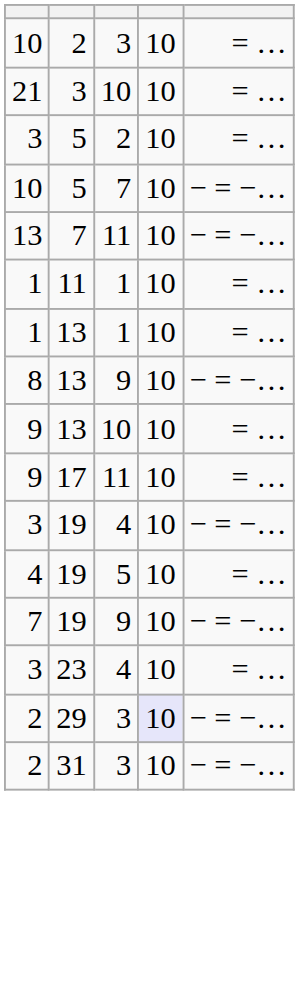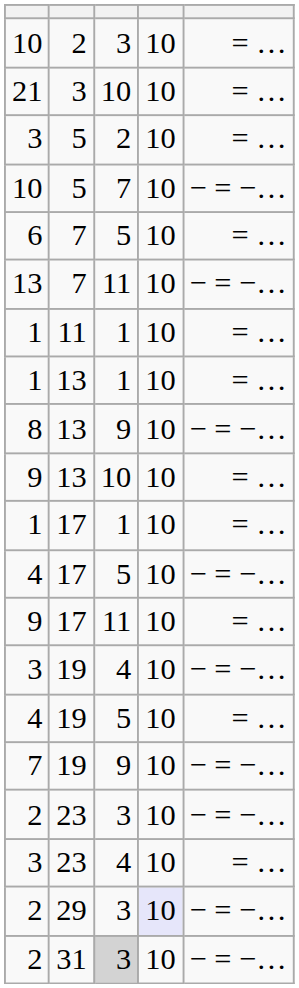 <table class="wikitable sortable" style="text-align: right">
 <tr>
 <th></th>
 <th></th>
 <th></th>
 <th></th>
 <th></th>
 </tr>
 <tr>
 <td>10</td>
 <td>2</td>
 <td>3</td>
 <td>10</td>
 <td> = …</td>
 </tr>
 <tr>
 <td>21</td>
 <td>3</td>
 <td>10</td>
 <td>10</td>
 <td> = …</td>
 </tr>
 <tr>
 <td>3</td>
 <td>5</td>
 <td>2</td>
 <td>10</td>
 <td> = …</td>
 </tr>
 <tr>
 <td>10</td>
 <td>5</td>
 <td>7</td>
 <td>10</td>
 <td>− = −…</td>
 </tr>
 <tr>
+<td>6</td>
+<td>7</td>
+<td>5</td>
+<td>10</td>
+<td> = …</td>
+</tr>
+<tr>
 <td>13</td>
 <td>7</td>
 <td>11</td>
 <td>10</td>
 <td>− = −…</td>
 </tr>
 <tr>
 <td>1</td>
 <td>11</td>
 <td>1</td>
 <td>10</td>
 <td> = …</td>
 </tr>
 <tr>
 <td>1</td>
 <td>13</td>
 <td>1</td>
 <td>10</td>
 <td> = …</td>
 </tr>
 <tr>
 <td>8</td>
 <td>13</td>
 <td>9</td>
 <td>10</td>
 <td>− = −…</td>
 </tr>
 <tr>
 <td>9</td>
 <td>13</td>
 <td>10</td>
 <td>10</td>
 <td> = …</td>
 </tr>
 <tr>
+<td>1</td>
+<td>17</td>
+<td>1</td>
+<td>10</td>
+<td> = …</td>
+</tr>
+<tr>
+<td>4</td>
+<td>17</td>
+<td>5</td>
+<td>10</td>
+<td>− = −…</td>
+</tr>
+<tr>
 <td>9</td>
 <td>17</td>
 <td>11</td>
 <td>10</td>
 <td> = …</td>
 </tr>
 <tr>
 <td>3</td>
 <td>19</td>
 <td>4</td>
 <td>10</td>
 <td>− = −…</td>
 </tr>
 <tr>
 <td>4</td>
 <td>19</td>
 <td>5</td>
 <td>10</td>
 <td> = …</td>
 </tr>
 <tr>
 <td>7</td>
 <td>19</td>
 <td>9</td>
 <td>10</td>
 <td>− = −…</td>
 </tr>
 <tr>
+<td>2</td>
+<td>23</td>
+<td>3</td>
+<td>10</td>
+<td>− = −…</td>
+</tr>
+<tr>
 <td>3</td>
 <td>23</td>
 <td>4</td>
 <td>10</td>
 <td> = …</td>
 </tr>
 <tr>
 <td>2</td>
 <td>29</td>
 <td>3</td>
 <td style="background: lavender;">10</td>
 <td>− = −…</td>
 </tr>
 <tr>
 <td>2</td>
 <td>31</td>
-<td>3</td>
+<td style="background: lightgrey;">3</td>
 <td>10</td>
 <td>− = −…</td>
 </tr>
 </table>
